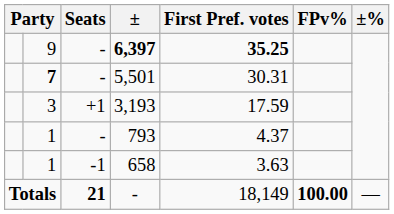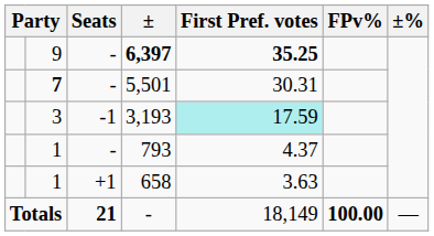 <table class=wikitable>
 <tr>
 <th colspan=2 align=center>Party</th>
 <th valign=top>Seats</th>
 <th valign=top>±</th>
 <th valign=top>First Pref. votes</th>
 <th valign=top>FPv%</th>
 <th valign=top>±%</th>
 </tr>
 <tr>
 <td></td>
 <td align=right>9</td>
 <td align=right>-</td>
 <td align=right><strong>6,397</strong></td>
 <td align=right><strong>35.25</strong></td>
 <td align=right></td>
 </tr>
 <tr>
 <td></td>
 <td align=right><strong>7</strong></td>
 <td align=right>-</td>
 <td align=right>5,501</td>
 <td align=right>30.31</td>
 <td align=right></td>
 </tr>
 <tr>
 <td></td>
 <td align=right>3</td>
-<td align=right>+1</td>
+<td align=right>-1</td>
 <td align=right>3,193</td>
-<td align=right>17.59</td>
+<td align=right style="background: paleturquoise;">17.59</td>
 <td align=right></td>
 </tr>
 <tr>
 <td></td>
 <td align=right>1</td>
 <td align=right>-</td>
 <td align=right>793</td>
 <td align=right>4.37</td>
 <td align=right></td>
 </tr>
 <tr>
 <td></td>
 <td align=right>1</td>
-<td align=right>-1</td>
+<td align=right>+1</td>
 <td align=right>658</td>
 <td align=right>3.63</td>
 <td align=right></td>
 </tr>
 <tr>
 <td colspan=2 align=center><strong>Totals</strong></td>
 <td align=right><strong>21</strong></td>
 <td align=center>-</td>
 <td align=right>18,149</td>
 <td align=center><strong>100.00</strong></td>
 <td align=center>—</td>
 </tr>
 </table>
